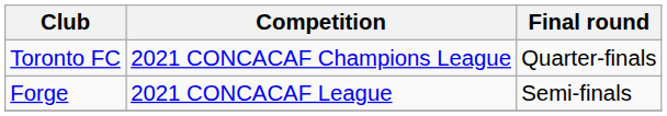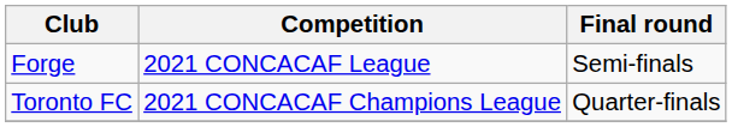 <table class="wikitable">
 <tr>
 <th>Club</th>
 <th>Competition</th>
 <th>Final round</th>
 </tr>
 <tr>
+<td><a href='#'>Forge</a></td>
+<td><a href='#'>2021 CONCACAF League</a></td>
+<td>Semi-finals</td>
+</tr>
+<tr>
 <td><a href='#'>Toronto FC</a></td>
 <td><a href='#'>2021 CONCACAF Champions League</a></td>
 <td>Quarter-finals</td>
 </tr>
 <tr>
-<td><a href='#'>Forge</a></td>
-<td><a href='#'>2021 CONCACAF League</a></td>
-<td>Semi-finals</td>
-</tr>
-<tr>
 </tr>
 </table>
